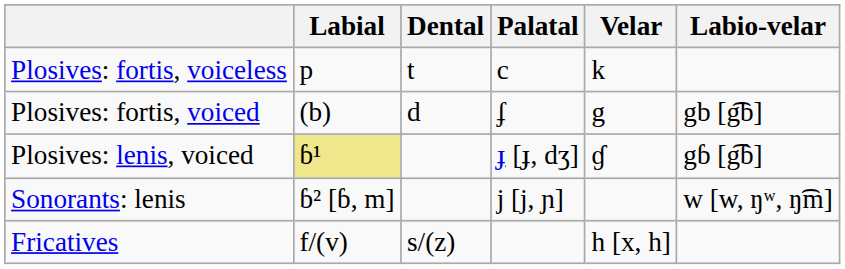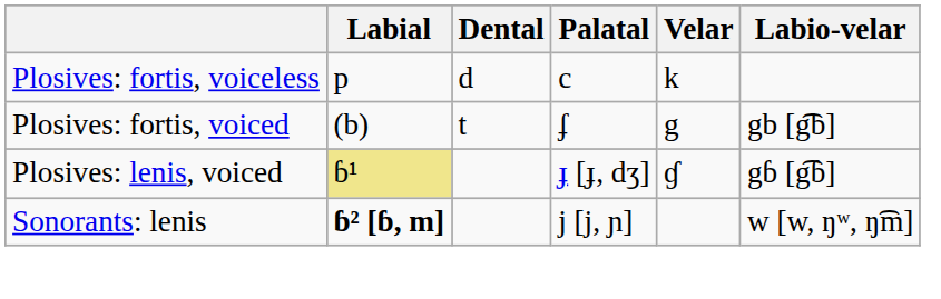 <table class="wikitable">
 <tr>
 <th></th>
 <th>Labial</th>
 <th>Dental</th>
 <th>Palatal</th>
 <th>Velar</th>
 <th>Labio-velar</th>
 </tr>
 <tr>
 <td><a href='#'>Plosives</a>: <a href='#'>fortis</a>, <a href='#'>voiceless</a></td>
 <td>p</td>
-<td>t</td>
+<td>d</td>
 <td>c</td>
 <td>k</td>
 <td></td>
 </tr>
 <tr>
 <td>Plosives: fortis, <a href='#'>voiced</a></td>
 <td>(b)</td>
-<td>d</td>
+<td>t</td>
 <td>ʄ</td>
 <td>g</td>
 <td>gb [g͡b]</td>
 </tr>
 <tr>
 <td>Plosives: <a href='#'>lenis</a>, voiced</td>
 <td style="background: khaki;">ɓ¹</td>
 <td></td>
 <td><a href='#'>ɟ</a> [ɟ, dʒ]</td>
 <td>ɠ</td>
 <td>gɓ [g͡ɓ]</td>
 </tr>
 <tr>
 <td><a href='#'>Sonorants</a>: lenis</td>
-<td>ɓ² [ɓ, m]</td>
+<td><strong>ɓ² [ɓ, m]</strong></td>
 <td></td>
 <td>j [j, ɲ]</td>
 <td></td>
 <td>w [w, ŋʷ, ŋ͡m]</td>
 </tr>
-<tr>
-<td><a href='#'>Fricatives</a></td>
-<td>f/(v)</td>
-<td>s/(z)</td>
-<td></td>
-<td>h [x, h]</td>
-<td></td>
-</tr>
 </table>
